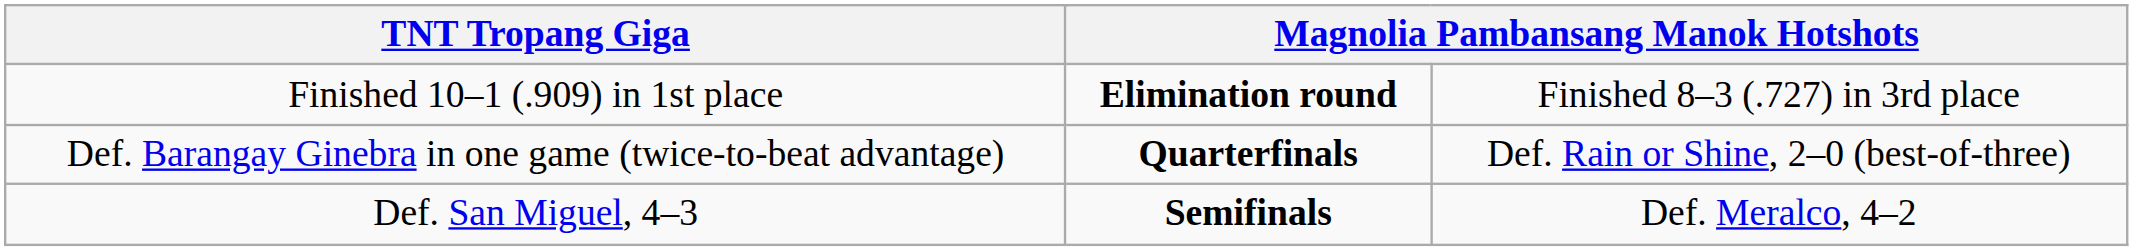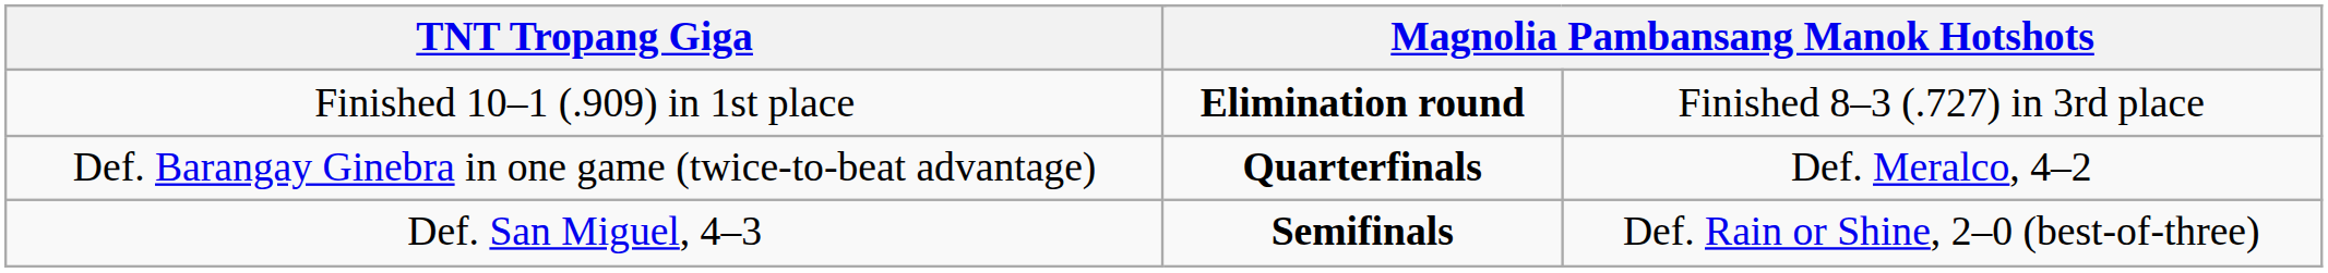 <table class=wikitable style="text-align:center">
 <tr>
 <th colspan=2 width=45%><a href='#'>TNT Tropang Giga</a></th>
 <th colspan=2 width=45%><a href='#'>Magnolia Pambansang Manok Hotshots</a></th>
 </tr>
 <tr>
 <td>Finished 10–1 (.909) in 1st place</td>
 <td colspan="2"><strong>Elimination round</strong></td>
 <td>Finished 8–3 (.727) in 3rd place</td>
 </tr>
 <tr>
 <td>Def. <a href='#'>Barangay Ginebra</a> in one game (twice-to-beat advantage)</td>
 <td colspan=2><strong>Quarterfinals</strong></td>
-<td>Def. <a href='#'>Rain or Shine</a>, 2–0 (best-of-three)</td>
+<td>Def. <a href='#'>Meralco</a>, 4–2</td>
 </tr>
 <tr>
 <td>Def. <a href='#'>San Miguel</a>, 4–3</td>
 <td colspan=2><strong>Semifinals</strong></td>
-<td>Def. <a href='#'>Meralco</a>, 4–2</td>
+<td>Def. <a href='#'>Rain or Shine</a>, 2–0 (best-of-three)</td>
 </tr>
 </table>
